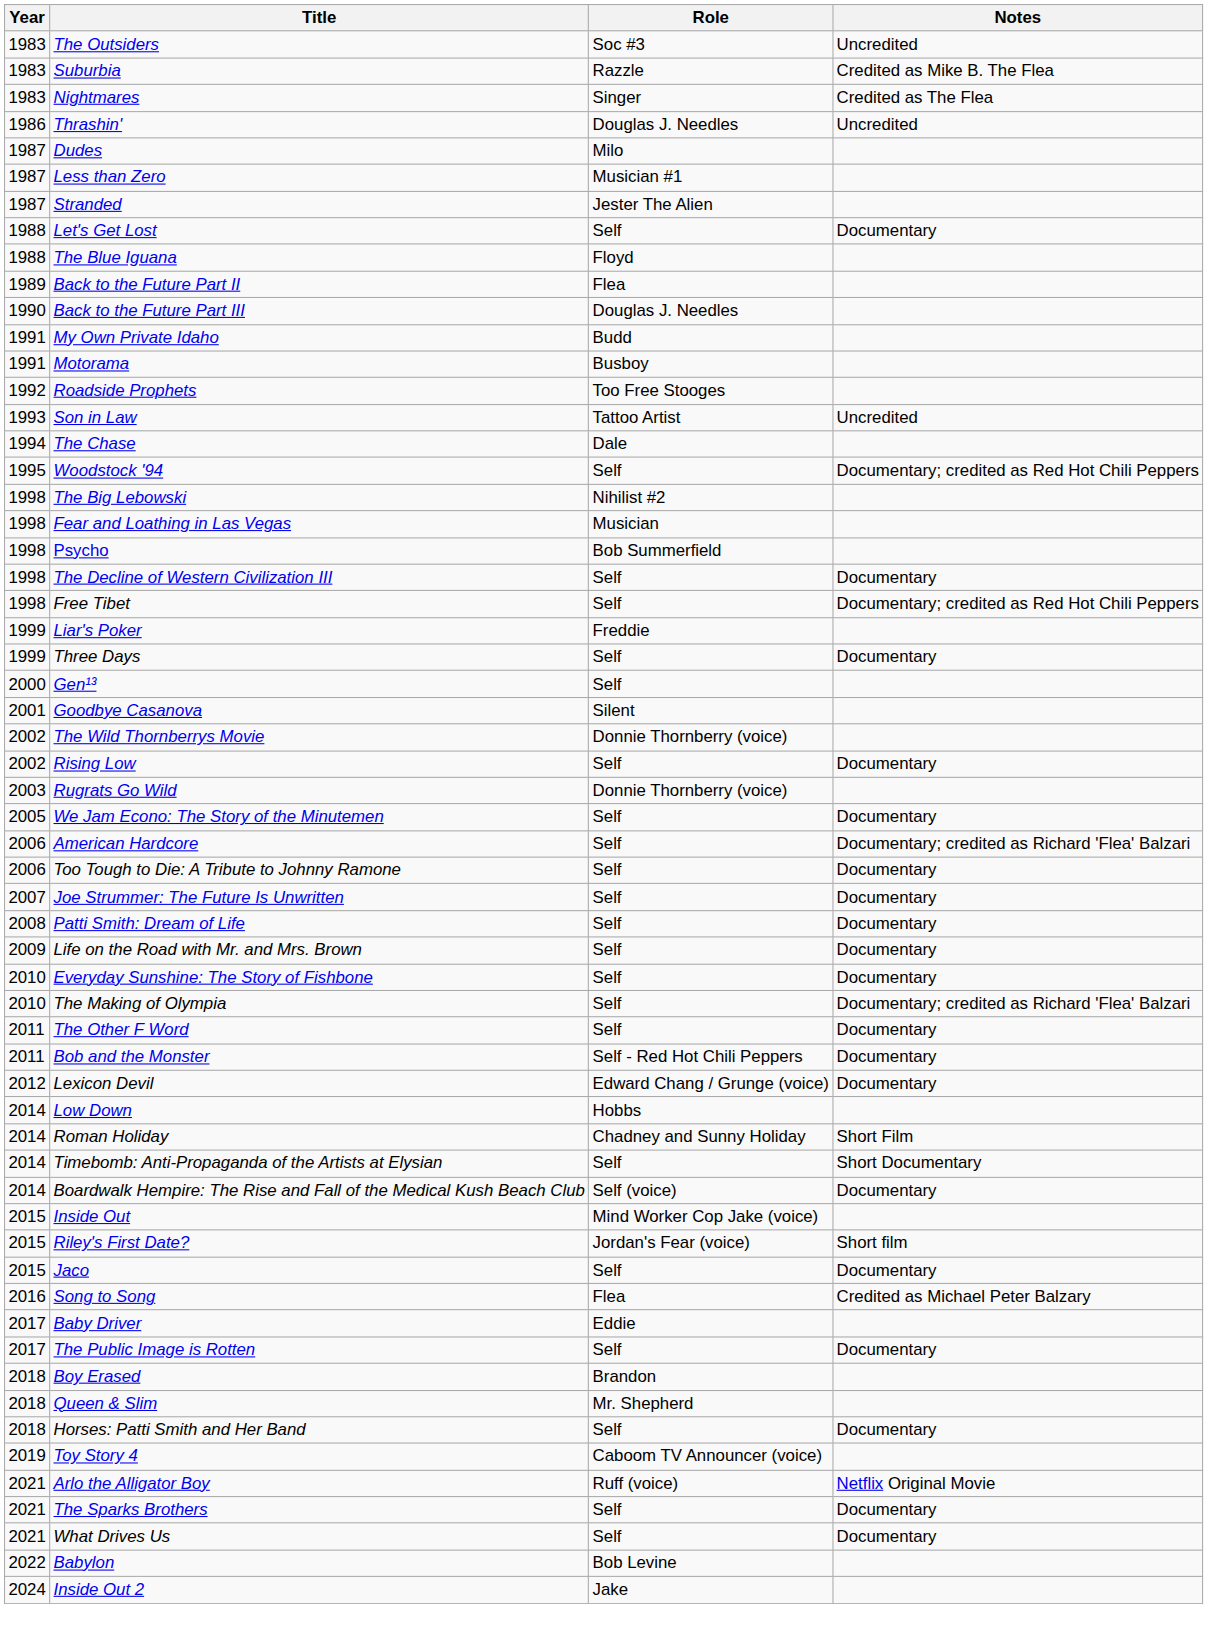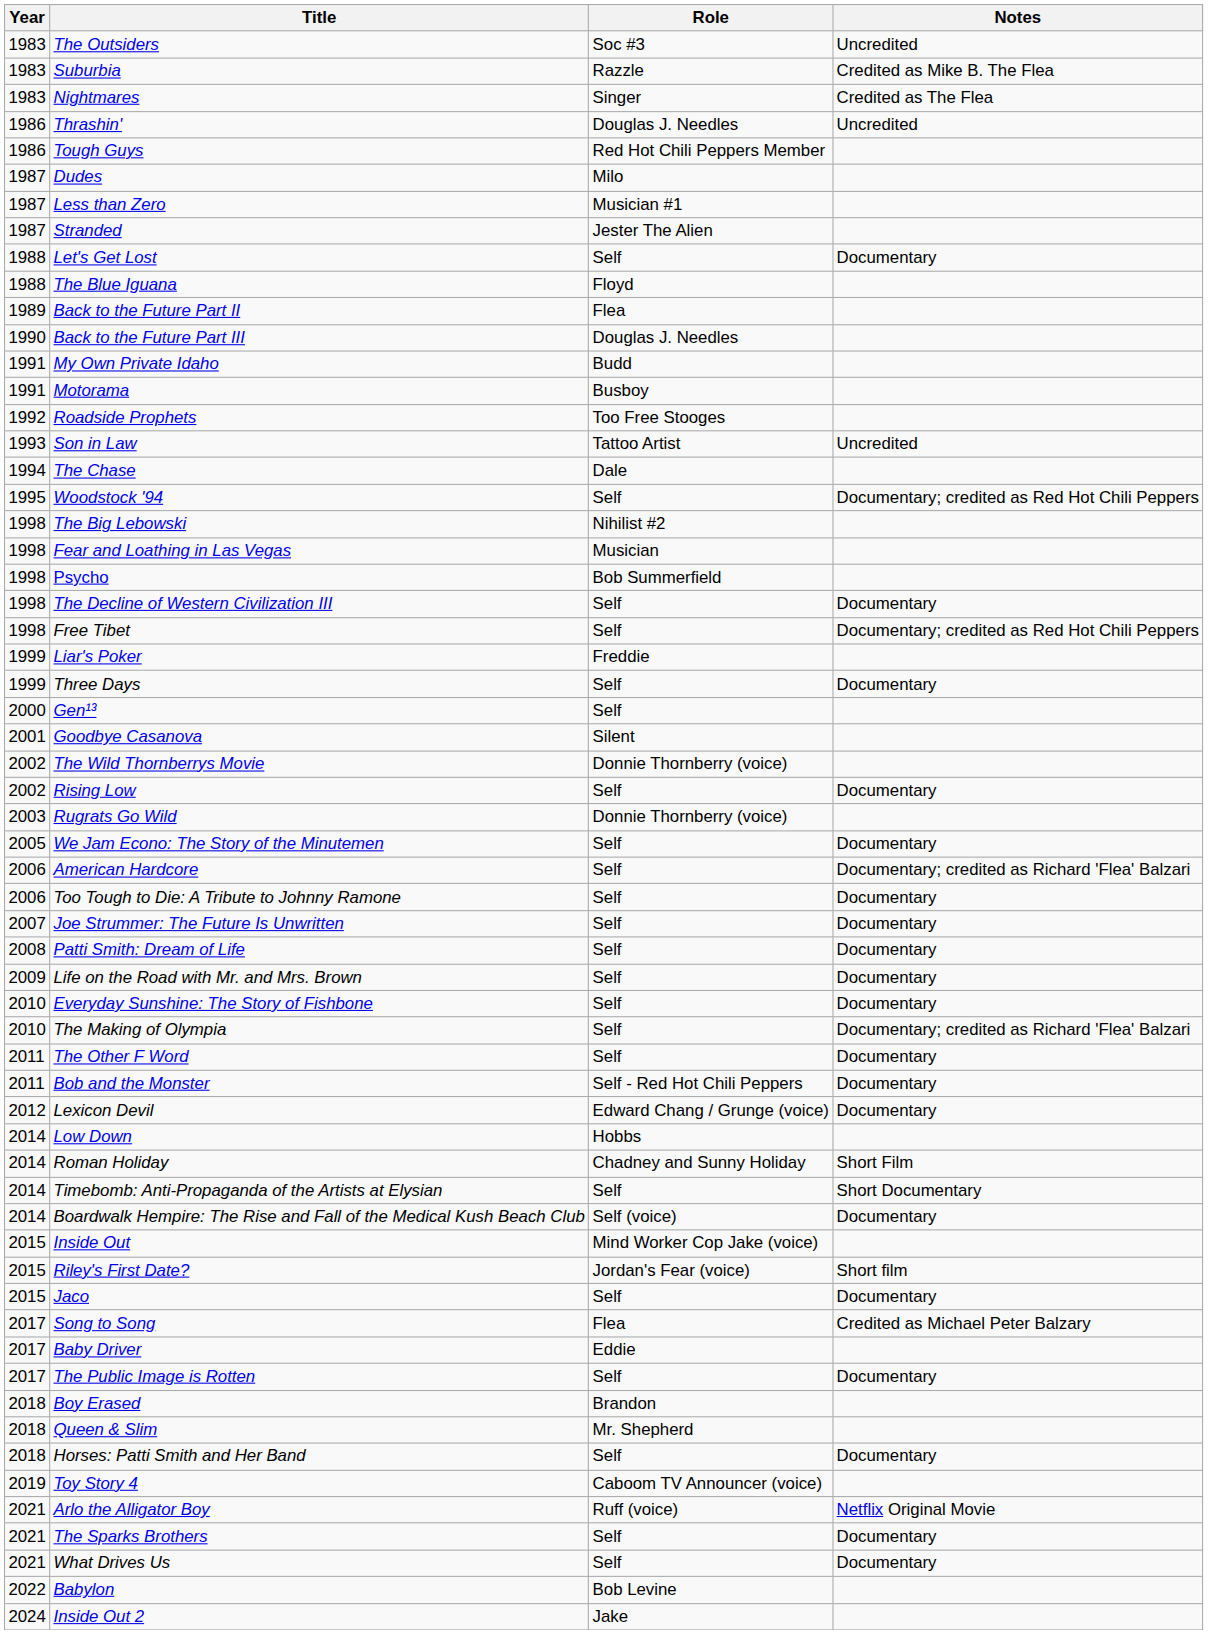 <table class="wikitable sortable">
 <tr>
 <th>Year</th>
 <th>Title</th>
 <th>Role</th>
 <th>Notes</th>
 </tr>
 <tr>
 <td>1983</td>
 <td><em><a href='#'>The Outsiders</a></em></td>
 <td>Soc #3</td>
 <td>Uncredited</td>
 </tr>
 <tr>
 <td>1983</td>
 <td><em><a href='#'>Suburbia</a></em></td>
 <td>Razzle</td>
 <td>Credited as Mike B. The Flea</td>
 </tr>
 <tr>
 <td>1983</td>
 <td><em><a href='#'>Nightmares</a></em></td>
 <td>Singer</td>
 <td>Credited as The Flea</td>
 </tr>
 <tr>
 <td>1986</td>
 <td><em><a href='#'>Thrashin'</a></em></td>
 <td>Douglas J. Needles</td>
 <td>Uncredited</td>
+</tr>
+<tr>
+<td>1986</td>
+<td><em><a href='#'>Tough Guys</a></em></td>
+<td>Red Hot Chili Peppers Member</td>
+<td></td>
 </tr>
 <tr>
 <td>1987</td>
 <td><em><a href='#'>Dudes</a></em></td>
 <td>Milo</td>
 <td></td>
 </tr>
 <tr>
 <td>1987</td>
 <td><em><a href='#'>Less than Zero</a></em></td>
 <td>Musician #1</td>
 <td></td>
 </tr>
 <tr>
 <td>1987</td>
 <td><em><a href='#'>Stranded</a></em></td>
 <td>Jester The Alien</td>
 <td></td>
 </tr>
 <tr>
 <td>1988</td>
 <td><em><a href='#'>Let's Get Lost</a></em></td>
 <td>Self</td>
 <td>Documentary</td>
 </tr>
 <tr>
 <td>1988</td>
 <td><em><a href='#'>The Blue Iguana</a></em></td>
 <td>Floyd</td>
 <td></td>
 </tr>
 <tr>
 <td>1989</td>
 <td><em><a href='#'>Back to the Future Part II</a></em></td>
 <td>Flea</td>
 <td></td>
 </tr>
 <tr>
 <td>1990</td>
 <td><em><a href='#'>Back to the Future Part III</a></em></td>
 <td>Douglas J. Needles</td>
 <td></td>
 </tr>
 <tr>
 <td>1991</td>
 <td><em><a href='#'>My Own Private Idaho</a></em></td>
 <td>Budd</td>
 <td></td>
 </tr>
 <tr>
 <td>1991</td>
 <td><em><a href='#'>Motorama</a></em></td>
 <td>Busboy</td>
 <td></td>
 </tr>
 <tr>
 <td>1992</td>
 <td><em><a href='#'>Roadside Prophets</a></em></td>
 <td>Too Free Stooges</td>
 <td></td>
 </tr>
 <tr>
 <td>1993</td>
 <td><em><a href='#'>Son in Law</a></em></td>
 <td>Tattoo Artist</td>
 <td>Uncredited</td>
 </tr>
 <tr>
 <td>1994</td>
 <td><em><a href='#'>The Chase</a></em></td>
 <td>Dale</td>
 <td></td>
 </tr>
 <tr>
 <td>1995</td>
 <td><em><a href='#'>Woodstock '94</a></em></td>
 <td>Self</td>
 <td>Documentary; credited as Red Hot Chili Peppers</td>
 </tr>
 <tr>
 <td>1998</td>
 <td><em><a href='#'>The Big Lebowski</a></em></td>
 <td>Nihilist #2</td>
 <td></td>
 </tr>
 <tr>
 <td>1998</td>
 <td><em><a href='#'>Fear and Loathing in Las Vegas</a></em></td>
 <td>Musician</td>
 <td></td>
 </tr>
 <tr>
 <td>1998</td>
 <td><a href='#'>Psycho</a></td>
 <td>Bob Summerfield</td>
 <td></td>
 </tr>
 <tr>
 <td>1998</td>
 <td><em><a href='#'>The Decline of Western Civilization III</a></em></td>
 <td>Self</td>
 <td>Documentary</td>
 </tr>
 <tr>
 <td>1998</td>
 <td><em>Free Tibet</em></td>
 <td>Self</td>
 <td>Documentary; credited as Red Hot Chili Peppers</td>
 </tr>
 <tr>
 <td>1999</td>
 <td><em><a href='#'>Liar's Poker</a></em></td>
 <td>Freddie</td>
 <td></td>
 </tr>
 <tr>
 <td>1999</td>
 <td><em>Three Days</em></td>
 <td>Self</td>
 <td>Documentary</td>
 </tr>
 <tr>
 <td>2000</td>
 <td><em><a href='#'>Gen¹³</a></em></td>
 <td>Self</td>
 <td></td>
 </tr>
 <tr>
 <td>2001</td>
 <td><em><a href='#'>Goodbye Casanova</a></em></td>
 <td>Silent</td>
 <td></td>
 </tr>
 <tr>
 <td>2002</td>
 <td><em><a href='#'>The Wild Thornberrys Movie</a></em></td>
 <td>Donnie Thornberry (voice)</td>
 <td></td>
 </tr>
 <tr>
 <td>2002</td>
 <td><em><a href='#'>Rising Low</a></em></td>
 <td>Self</td>
 <td>Documentary</td>
 </tr>
 <tr>
 <td>2003</td>
 <td><em><a href='#'>Rugrats Go Wild</a></em></td>
 <td>Donnie Thornberry (voice)</td>
 <td></td>
 </tr>
 <tr>
 <td>2005</td>
 <td><em><a href='#'>We Jam Econo: The Story of the Minutemen</a></em></td>
 <td>Self</td>
 <td>Documentary</td>
 </tr>
 <tr>
 <td>2006</td>
 <td><em><a href='#'>American Hardcore</a></em></td>
 <td>Self</td>
 <td>Documentary; credited as Richard 'Flea' Balzari</td>
 </tr>
 <tr>
 <td>2006</td>
 <td><em>Too Tough to Die: A Tribute to Johnny Ramone</em></td>
 <td>Self</td>
 <td>Documentary</td>
 </tr>
 <tr>
 <td>2007</td>
 <td><em><a href='#'>Joe Strummer: The Future Is Unwritten</a></em></td>
 <td>Self</td>
 <td>Documentary</td>
 </tr>
 <tr>
 <td>2008</td>
 <td><em><a href='#'>Patti Smith: Dream of Life</a></em></td>
 <td>Self</td>
 <td>Documentary</td>
 </tr>
 <tr>
 <td>2009</td>
 <td><em>Life on the Road with Mr. and Mrs. Brown</em></td>
 <td>Self</td>
 <td>Documentary</td>
 </tr>
 <tr>
 <td>2010</td>
 <td><em><a href='#'>Everyday Sunshine: The Story of Fishbone</a></em></td>
 <td>Self</td>
 <td>Documentary</td>
 </tr>
 <tr>
 <td>2010</td>
 <td><em>The Making of Olympia</em></td>
 <td>Self</td>
 <td>Documentary; credited as Richard 'Flea' Balzari</td>
 </tr>
 <tr>
 <td>2011</td>
 <td><em><a href='#'>The Other F Word</a></em></td>
 <td>Self</td>
 <td>Documentary</td>
 </tr>
 <tr>
 <td>2011</td>
 <td><em><a href='#'>Bob and the Monster</a></em></td>
 <td>Self - Red Hot Chili Peppers</td>
 <td>Documentary</td>
 </tr>
 <tr>
 <td>2012</td>
 <td><em>Lexicon Devil</em></td>
 <td>Edward Chang / Grunge (voice)</td>
 <td>Documentary</td>
 </tr>
 <tr>
 <td>2014</td>
 <td><em><a href='#'>Low Down</a></em></td>
 <td>Hobbs</td>
 <td></td>
 </tr>
 <tr>
 <td>2014</td>
 <td><em>Roman Holiday</em></td>
 <td>Chadney and Sunny Holiday</td>
 <td>Short Film</td>
 </tr>
 <tr>
 <td>2014</td>
 <td><em>Timebomb: Anti-Propaganda of the Artists at Elysian</em></td>
 <td>Self</td>
 <td>Short Documentary</td>
 </tr>
 <tr>
 <td>2014</td>
 <td><em>Boardwalk Hempire: The Rise and Fall of the Medical Kush Beach Club</em></td>
 <td>Self (voice)</td>
 <td>Documentary</td>
 </tr>
 <tr>
 <td>2015</td>
 <td><em><a href='#'>Inside Out</a></em></td>
 <td>Mind Worker Cop Jake (voice)</td>
 <td></td>
 </tr>
 <tr>
 <td>2015</td>
 <td><em><a href='#'>Riley's First Date?</a></em></td>
 <td>Jordan's Fear (voice)</td>
 <td>Short film</td>
 </tr>
 <tr>
 <td>2015</td>
 <td><em><a href='#'>Jaco</a></em></td>
 <td>Self</td>
 <td>Documentary</td>
 </tr>
 <tr>
-<td>2016</td>
+<td>2017</td>
 <td><em><a href='#'>Song to Song</a></em></td>
 <td>Flea</td>
 <td>Credited as Michael Peter Balzary</td>
 </tr>
 <tr>
 <td>2017</td>
 <td><em><a href='#'>Baby Driver</a></em></td>
 <td>Eddie</td>
 <td></td>
 </tr>
 <tr>
 <td>2017</td>
 <td><em><a href='#'>The Public Image is Rotten</a></em></td>
 <td>Self</td>
 <td>Documentary</td>
 </tr>
 <tr>
 <td>2018</td>
 <td><em><a href='#'>Boy Erased</a></em></td>
 <td>Brandon</td>
 <td></td>
 </tr>
 <tr>
 <td>2018</td>
 <td><em><a href='#'>Queen & Slim</a></em></td>
 <td>Mr. Shepherd</td>
 <td></td>
 </tr>
 <tr>
 <td>2018</td>
 <td><em>Horses: Patti Smith and Her Band</em></td>
 <td>Self</td>
 <td>Documentary</td>
 </tr>
 <tr>
 <td>2019</td>
 <td><em><a href='#'>Toy Story 4</a></em></td>
 <td>Caboom TV Announcer (voice)</td>
 <td></td>
 </tr>
 <tr>
 <td>2021</td>
 <td><em><a href='#'>Arlo the Alligator Boy</a></em></td>
 <td>Ruff (voice)</td>
 <td><a href='#'>Netflix</a> Original Movie</td>
 </tr>
 <tr>
 <td>2021</td>
 <td><em><a href='#'>The Sparks Brothers</a></em></td>
 <td>Self</td>
 <td>Documentary</td>
 </tr>
 <tr>
 <td>2021</td>
 <td><em>What Drives Us</em></td>
 <td>Self</td>
 <td>Documentary</td>
 </tr>
 <tr>
 <td>2022</td>
 <td><em><a href='#'>Babylon</a></em></td>
 <td>Bob Levine</td>
 <td></td>
 </tr>
 <tr>
 <td>2024</td>
 <td><em> <a href='#'>Inside Out 2</a>  </em></td>
 <td>Jake</td>
 <td></td>
 </tr>
 </table>
